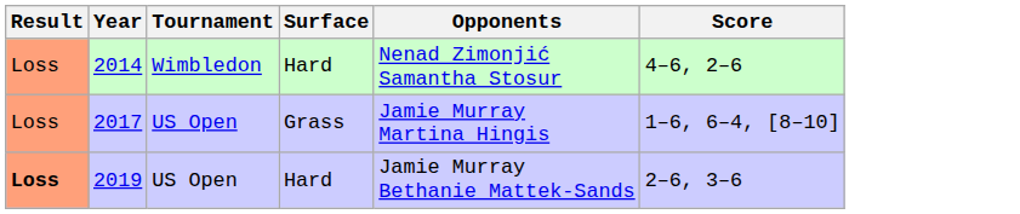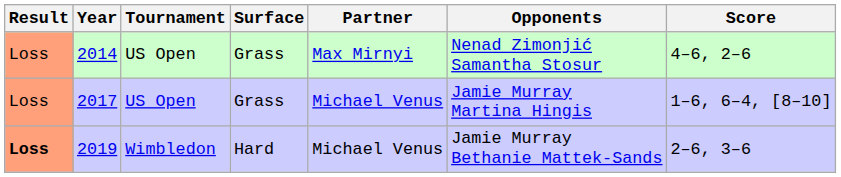 <table class="sortable wikitable">
 <tr>
 <th>Result</th>
 <th>Year</th>
 <th>Tournament</th>
 <th>Surface</th>
+<th>Partner</th>
 <th>Opponents</th>
 <th class="unsortable">Score</th>
 </tr>
 <tr style="background:#cfc;">
 <td style="background:#ffa07a;">Loss</td>
 <td><a href='#'>2014</a></td>
-<td><a href='#'>Wimbledon</a></td>
-<td>Hard</td>
+<td>US Open</td>
+<td>Grass</td>
+<td> <a href='#'>Max Mirnyi</a></td>
 <td> <a href='#'>Nenad Zimonjić</a> <br>  <a href='#'>Samantha Stosur</a></td>
 <td>4–6, 2–6</td>
 </tr>
 <tr style="background:#ccf;">
 <td style="background:#ffa07a;">Loss</td>
 <td><a href='#'>2017</a></td>
 <td><a href='#'>US Open</a></td>
 <td>Grass</td>
+<td> <a href='#'>Michael Venus</a></td>
 <td> <a href='#'>Jamie Murray</a> <br>  <a href='#'>Martina Hingis</a></td>
 <td>1–6, 6–4, [8–10]</td>
 </tr>
 <tr style="background:#ccf;">
 <td style="background:#ffa07a;"><strong>Loss</strong></td>
 <td><a href='#'>2019</a></td>
-<td>US Open</td>
+<td><a href='#'>Wimbledon</a></td>
 <td>Hard</td>
+<td> Michael Venus</td>
 <td> Jamie Murray <br>  <a href='#'>Bethanie Mattek-Sands</a></td>
 <td>2–6, 3–6</td>
 </tr>
 </table>
